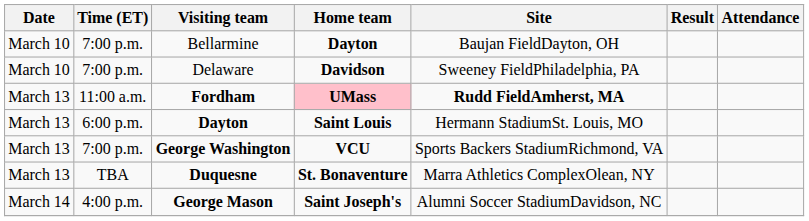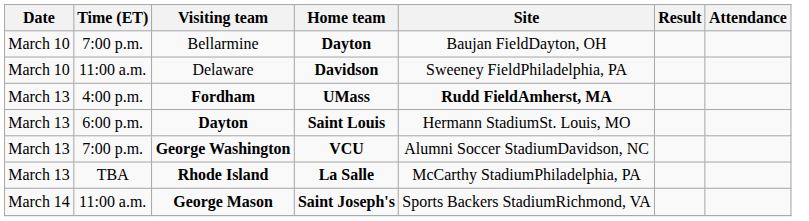 <table class="wikitable" style="font-size:95%; text-align: center;">
 <tr>
 <th>Date</th>
 <th>Time (ET)</th>
 <th>Visiting team</th>
 <th>Home team</th>
 <th>Site</th>
 <th>Result</th>
 <th>Attendance</th>
 </tr>
 <tr>
 <td>March 10</td>
 <td>7:00 p.m.</td>
 <td>Bellarmine</td>
 <td><strong>Dayton</strong></td>
 <td>Baujan FieldDayton, OH</td>
 <td></td>
 <td></td>
 </tr>
 <tr>
 <td>March 10</td>
-<td>7:00 p.m.</td>
+<td>11:00 a.m.</td>
 <td>Delaware</td>
 <td><strong>Davidson</strong></td>
 <td>Sweeney FieldPhiladelphia, PA</td>
 <td></td>
 <td></td>
 </tr>
 <tr>
 <td>March 13</td>
-<td>11:00 a.m.</td>
+<td>4:00 p.m.</td>
 <td><strong>Fordham</strong></td>
-<td style="background: pink;"><strong>UMass</strong></td>
+<td><strong>UMass</strong></td>
 <td><strong>Rudd FieldAmherst, MA</strong></td>
 <td></td>
 <td></td>
 </tr>
 <tr>
 <td>March 13</td>
 <td>6:00 p.m.</td>
 <td><strong>Dayton</strong></td>
 <td><strong>Saint Louis</strong></td>
 <td>Hermann StadiumSt. Louis, MO</td>
 <td></td>
 <td></td>
 </tr>
 <tr>
 <td>March 13</td>
 <td>7:00 p.m.</td>
 <td><strong>George Washington</strong></td>
 <td><strong>VCU</strong></td>
-<td>Sports Backers StadiumRichmond, VA</td>
+<td>Alumni Soccer StadiumDavidson, NC</td>
 <td></td>
 <td></td>
 </tr>
 <tr>
 <td>March 13</td>
 <td>TBA</td>
-<td><strong>Duquesne</strong></td>
-<td><strong>St. Bonaventure</strong></td>
-<td>Marra Athletics ComplexOlean, NY</td>
+<td><strong>Rhode Island</strong></td>
+<td><strong>La Salle</strong></td>
+<td>McCarthy StadiumPhiladelphia, PA</td>
 <td></td>
 <td></td>
 </tr>
 <tr>
 <td>March 14</td>
-<td>4:00 p.m.</td>
+<td>11:00 a.m.</td>
 <td><strong>George Mason</strong></td>
 <td><strong>Saint Joseph's</strong></td>
-<td>Alumni Soccer StadiumDavidson, NC</td>
+<td>Sports Backers StadiumRichmond, VA</td>
 <td></td>
 <td></td>
 </tr>
 <tr>
 </tr>
 </table>
